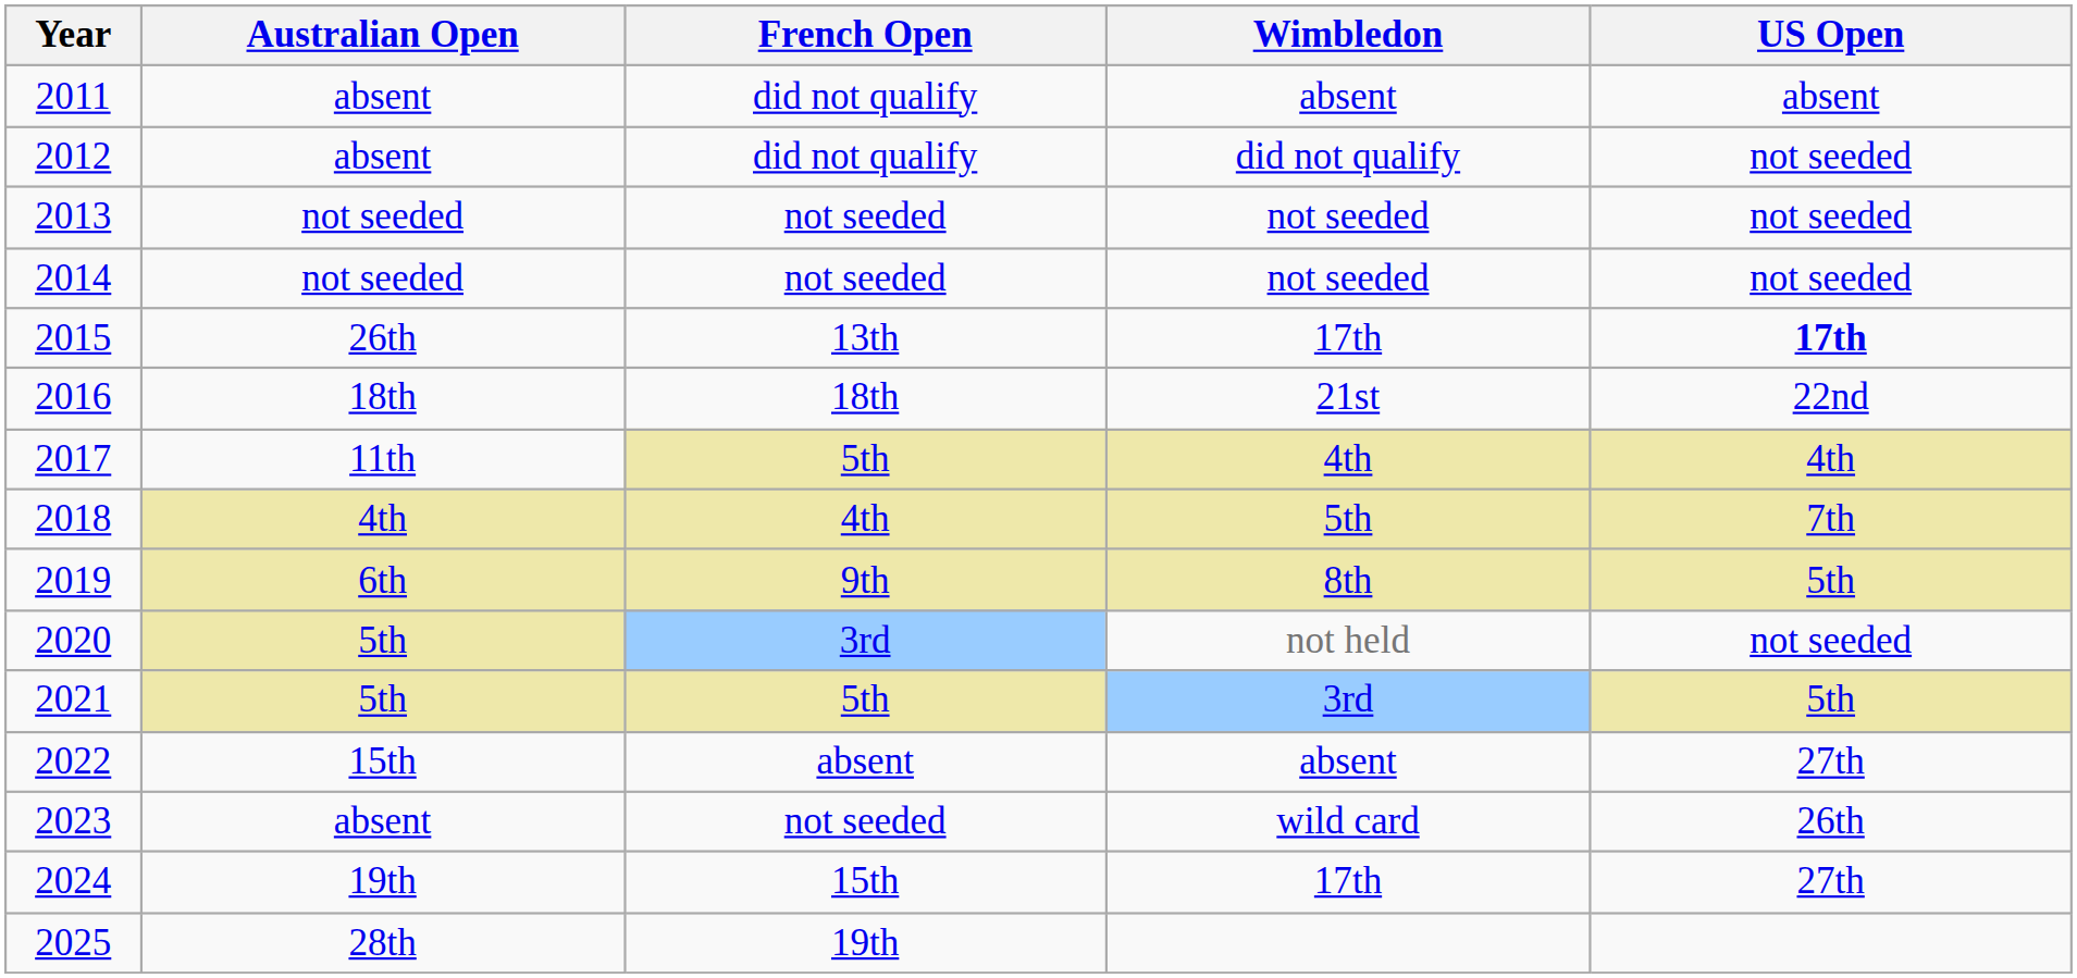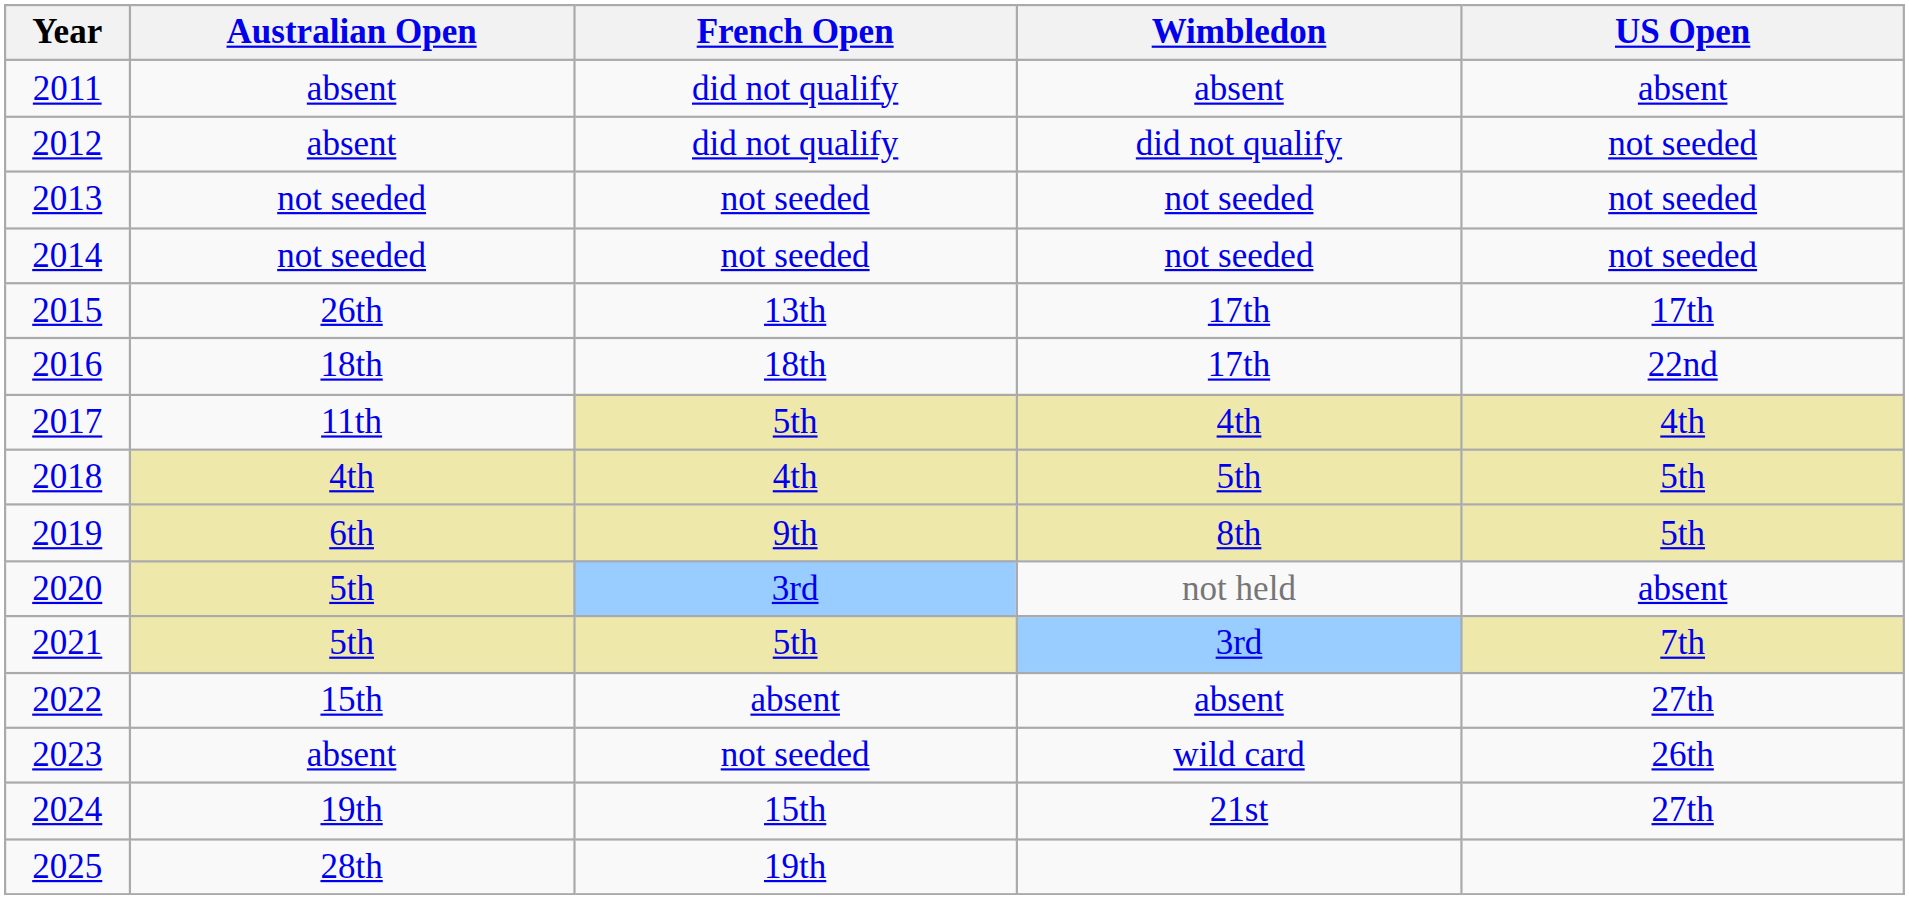 <table class=wikitable style=text-align:center>
 <tr>
 <th width=50>Year</th>
 <th width=200><a href='#'>Australian Open</a></th>
 <th width=200><a href='#'>French Open</a></th>
 <th width=200><a href='#'>Wimbledon</a></th>
 <th width=200><a href='#'>US Open</a></th>
 </tr>
 <tr>
 <td><a href='#'>2011</a></td>
 <td><a href='#'>absent</a></td>
 <td><a href='#'>did not qualify</a></td>
 <td><a href='#'>absent</a></td>
 <td><a href='#'>absent</a></td>
 </tr>
 <tr>
 <td><a href='#'>2012</a></td>
 <td><a href='#'>absent</a></td>
 <td><a href='#'>did not qualify</a></td>
 <td><a href='#'>did not qualify</a></td>
 <td><a href='#'>not seeded</a></td>
 </tr>
 <tr>
 <td><a href='#'>2013</a></td>
 <td><a href='#'>not seeded</a></td>
 <td><a href='#'>not seeded</a></td>
 <td><a href='#'>not seeded</a></td>
 <td><a href='#'>not seeded</a></td>
 </tr>
 <tr>
 <td><a href='#'>2014</a></td>
 <td><a href='#'>not seeded</a></td>
 <td><a href='#'>not seeded</a></td>
 <td><a href='#'>not seeded</a></td>
 <td><a href='#'>not seeded</a></td>
 </tr>
 <tr>
 <td><a href='#'>2015</a></td>
 <td><a href='#'>26th</a></td>
 <td><a href='#'>13th</a></td>
 <td><a href='#'>17th</a></td>
-<td><strong><a href='#'>17th</a></strong></td>
+<td><a href='#'>17th</a></td>
 </tr>
 <tr>
 <td><a href='#'>2016</a></td>
 <td><a href='#'>18th</a></td>
 <td><a href='#'>18th</a></td>
-<td><a href='#'>21st</a></td>
+<td><a href='#'>17th</a></td>
 <td><a href='#'>22nd</a></td>
 </tr>
 <tr>
 <td><a href='#'>2017</a></td>
 <td><a href='#'>11th</a></td>
 <td bgcolor=eee8aa><a href='#'>5th</a></td>
 <td bgcolor=eee8aa><a href='#'>4th</a></td>
 <td bgcolor=eee8aa><a href='#'>4th</a></td>
 </tr>
 <tr>
 <td><a href='#'>2018</a></td>
 <td bgcolor=eee8aa><a href='#'>4th</a></td>
 <td bgcolor=eee8aa><a href='#'>4th</a></td>
 <td bgcolor=eee8aa><a href='#'>5th</a></td>
-<td bgcolor=eee8aa><a href='#'>7th</a></td>
+<td bgcolor=eee8aa><a href='#'>5th</a></td>
 </tr>
 <tr>
 <td><a href='#'>2019</a></td>
 <td bgcolor=eee8aa><a href='#'>6th</a></td>
 <td bgcolor=eee8aa><a href='#'>9th</a></td>
 <td bgcolor=eee8aa><a href='#'>8th</a></td>
 <td bgcolor=eee8aa><a href='#'>5th</a></td>
 </tr>
 <tr>
 <td><a href='#'>2020</a></td>
 <td bgcolor=eee8aa><a href='#'>5th</a></td>
 <td bgcolor=99ccff><a href='#'>3rd</a></td>
 <td style="color:#767676;">not held</td>
-<td><a href='#'>not seeded</a></td>
+<td><a href='#'>absent</a></td>
 </tr>
 <tr>
 <td><a href='#'>2021</a></td>
 <td bgcolor=eee8aa><a href='#'>5th</a></td>
 <td bgcolor=eee8aa><a href='#'>5th</a></td>
 <td bgcolor=99ccff><a href='#'>3rd</a></td>
-<td bgcolor=eee8aa><a href='#'>5th</a></td>
+<td bgcolor=eee8aa><a href='#'>7th</a></td>
 </tr>
 <tr>
 <td><a href='#'>2022</a></td>
 <td><a href='#'>15th</a></td>
 <td><a href='#'>absent</a></td>
 <td><a href='#'>absent</a></td>
 <td><a href='#'>27th</a></td>
 </tr>
 <tr>
 <td><a href='#'>2023</a></td>
 <td><a href='#'>absent</a></td>
 <td><a href='#'>not seeded</a></td>
 <td><a href='#'>wild card</a></td>
 <td><a href='#'>26th</a></td>
 </tr>
 <tr>
 <td><a href='#'>2024</a></td>
 <td><a href='#'>19th</a></td>
 <td><a href='#'>15th</a></td>
-<td><a href='#'>17th</a></td>
+<td><a href='#'>21st</a></td>
 <td><a href='#'>27th</a></td>
 </tr>
 <tr>
 <td><a href='#'>2025</a></td>
 <td><a href='#'>28th</a></td>
 <td><a href='#'>19th</a></td>
 <td></td>
 <td></td>
 </tr>
 </table>
